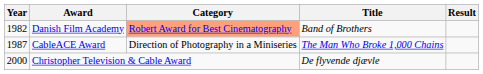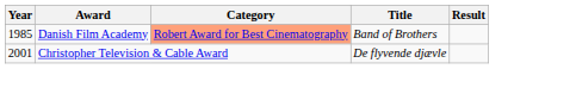 <table class="wikitable">
 <tr>
 <th>Year</th>
 <th>Award</th>
 <th>Category</th>
 <th>Title</th>
 <th>Result</th>
 </tr>
 <tr>
-<td>1982</td>
+<td>1985</td>
 <td><a href='#'>Danish Film Academy</a></td>
 <td style="background: lightsalmon;"><a href='#'>Robert Award for Best Cinematography</a></td>
 <td><em>Band of Brothers</em></td>
 <td></td>
 </tr>
 <tr>
-<td>1987</td>
-<td><a href='#'>CableACE Award</a></td>
-<td>Direction of Photography in a Miniseries</td>
-<td><em><a href='#'>The Man Who Broke 1,000 Chains</a></em></td>
-<td></td>
-</tr>
-<tr>
-<td>2000</td>
+<td>2001</td>
 <td colspan=2><a href='#'>Christopher Television & Cable Award</a></td>
 <td><em>De flyvende djævle</em></td>
 <td></td>
 </tr>
 </table>
